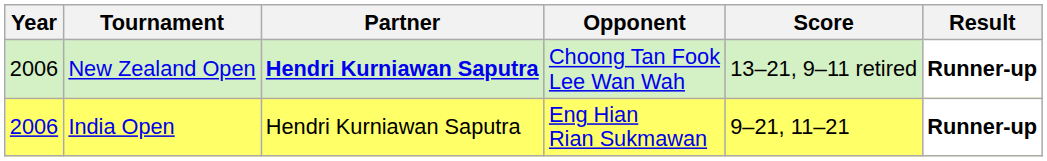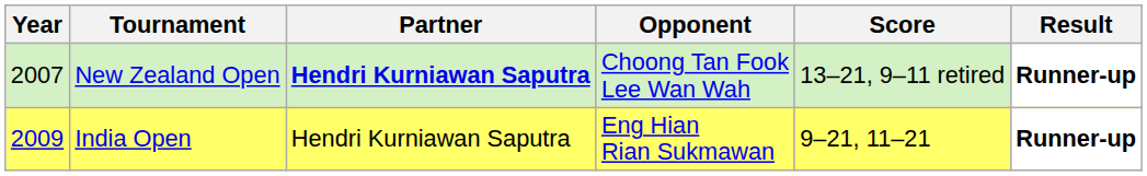 <table class="sortable wikitable" style="font-size: 90%;">
 <tr>
 <th>Year</th>
 <th>Tournament</th>
 <th>Partner</th>
 <th>Opponent</th>
 <th>Score</th>
 <th>Result</th>
 </tr>
 <tr style="background:#D4F1C5">
-<td align="center">2006</td>
+<td align="center">2007</td>
 <td align="left"><a href='#'>New Zealand Open</a></td>
 <td align="left"><strong> <a href='#'>Hendri Kurniawan Saputra</a></strong></td>
 <td align="left"> <a href='#'>Choong Tan Fook</a><br> <a href='#'>Lee Wan Wah</a></td>
 <td align="left">13–21, 9–11 retired</td>
 <td style="text-align:left; background:white"> <strong>Runner-up</strong></td>
 </tr>
 <tr style="background:#FFFF67">
-<td align="center"><a href='#'>2006</a></td>
+<td align="center"><a href='#'>2009</a></td>
 <td align="left"><a href='#'>India Open</a></td>
 <td align="left"> Hendri Kurniawan Saputra</td>
 <td align="left"> <a href='#'>Eng Hian</a><br> <a href='#'>Rian Sukmawan</a></td>
 <td align="left">9–21, 11–21</td>
 <td style="text-align:left; background:white"> <strong>Runner-up</strong></td>
 </tr>
 </table>
